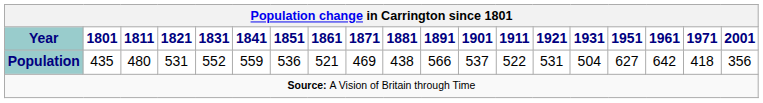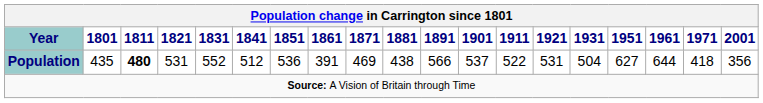 <table class="wikitable" style="font-size:90%;width:70%;border:0px;text-align:center;line-height:120%;">
 <tr>
 <th colspan="19" style="text-align:center;font-size:90%;"><a href='#'>Population change</a> in Carrington since 1801</th>
 </tr>
 <tr>
 <th style="background: #99CCCC; color: #000080" height="17">Year</th>
 <th style="background: #FFFFFF; color:#000080;">1801</th>
 <th style="background: #FFFFFF; color:#000080;">1811</th>
 <th style="background: #FFFFFF; color:#000080;">1821</th>
 <th style="background: #FFFFFF; color:#000080;">1831</th>
 <th style="background: #FFFFFF; color:#000080;">1841</th>
 <th style="background: #FFFFFF; color:#000080;">1851</th>
 <th style="background: #FFFFFF; color:#000080;">1861</th>
 <th style="background: #FFFFFF; color:#000080;">1871</th>
 <th style="background: #FFFFFF; color:#000080;">1881</th>
 <th style="background: #FFFFFF; color:#000080;">1891</th>
 <th style="background: #FFFFFF; color:#000080;">1901</th>
 <th style="background: #FFFFFF; color:#000080;">1911</th>
 <th style="background: #FFFFFF; color:#000080;">1921</th>
 <th style="background: #FFFFFF; color:#000080;">1931</th>
 <th style="background: #FFFFFF; color:#000080;">1951</th>
 <th style="background: #FFFFFF; color:#000080;">1961</th>
 <th style="background: #FFFFFF; color:#000080;">1971</th>
 <th style="background: #FFFFFF; color:#000080;">2001</th>
 </tr>
 <tr Align="center">
 <th style="background: #99CCCC; color: #000080" height="17">Population</th>
 <td style="background: #FFFFFF; color: black;">435</td>
-<td style="background: #FFFFFF; color: black;">480</td>
+<td style="background: #FFFFFF; color: black;"><strong>480</strong></td>
 <td style="background: #FFFFFF; color: black;">531</td>
 <td style="background: #FFFFFF; color: black;">552</td>
-<td style="background: #FFFFFF; color: black;">559</td>
+<td style="background: #FFFFFF; color: black;">512</td>
 <td style="background: #FFFFFF; color: black;">536</td>
-<td style="background: #FFFFFF; color: black;">521</td>
+<td style="background: #FFFFFF; color: black;">391</td>
 <td style="background: #FFFFFF; color: black;">469</td>
 <td style="background: #FFFFFF; color: black;">438</td>
 <td style="background: #FFFFFF; color: black;">566</td>
 <td style="background: #FFFFFF; color: black;">537</td>
 <td style="background: #FFFFFF; color: black;">522</td>
 <td style="background: #FFFFFF; color: black;">531</td>
 <td style="background: #FFFFFF; color: black;">504</td>
 <td style="background: #FFFFFF; color: black;">627</td>
-<td style="background: #FFFFFF; color: black;">642</td>
+<td style="background: #FFFFFF; color: black;">644</td>
 <td style="background: #FFFFFF; color: black;">418</td>
 <td style="background: #FFFFFF; color: black;">356</td>
 </tr>
 <tr>
 <td colspan="19" style="text-align:center;font-size:90%;"><small><strong>Source: </strong>A Vision of Britain through Time</small></td>
 </tr>
 </table>
